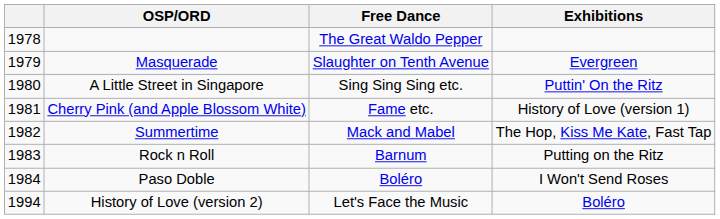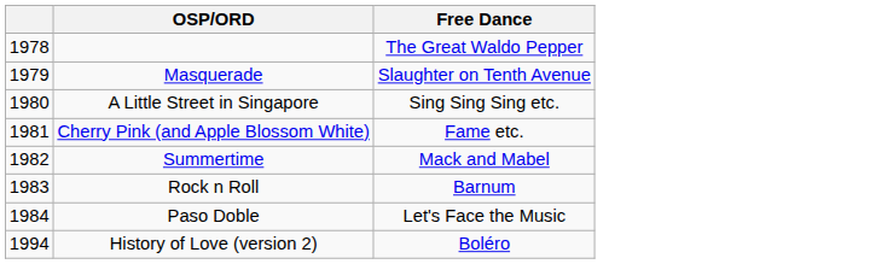 <table class="wikitable" style="text-align: center;">
 <tr>
 <th></th>
 <th>OSP/ORD</th>
 <th>Free Dance</th>
-<th>Exhibitions</th>
 </tr>
 <tr>
 <td>1978</td>
 <td></td>
 <td><a href='#'>The Great Waldo Pepper</a></td>
-<td></td>
 </tr>
 <tr>
 <td>1979</td>
 <td><a href='#'>Masquerade</a></td>
 <td><a href='#'>Slaughter on Tenth Avenue</a></td>
-<td><a href='#'>Evergreen</a></td>
 </tr>
 <tr>
 <td>1980</td>
 <td>A Little Street in Singapore</td>
 <td>Sing Sing Sing etc.</td>
-<td><a href='#'>Puttin' On the Ritz</a></td>
 </tr>
 <tr>
 <td>1981</td>
 <td><a href='#'>Cherry Pink (and Apple Blossom White)</a></td>
 <td><a href='#'>Fame</a> etc.</td>
-<td>History of Love (version 1)</td>
 </tr>
 <tr>
 <td>1982</td>
 <td><a href='#'>Summertime</a></td>
 <td><a href='#'>Mack and Mabel</a></td>
-<td>The Hop, <a href='#'>Kiss Me Kate</a>, Fast Tap</td>
 </tr>
 <tr>
 <td>1983</td>
 <td>Rock n Roll</td>
 <td><a href='#'>Barnum</a></td>
-<td>Putting on the Ritz</td>
 </tr>
 <tr>
 <td>1984</td>
 <td>Paso Doble</td>
-<td><a href='#'>Boléro</a></td>
-<td>I Won't Send Roses</td>
+<td>Let's Face the Music</td>
 </tr>
 <tr>
 <td>1994</td>
 <td>History of Love (version 2)</td>
-<td>Let's Face the Music</td>
 <td><a href='#'>Boléro</a></td>
 </tr>
 </table>
